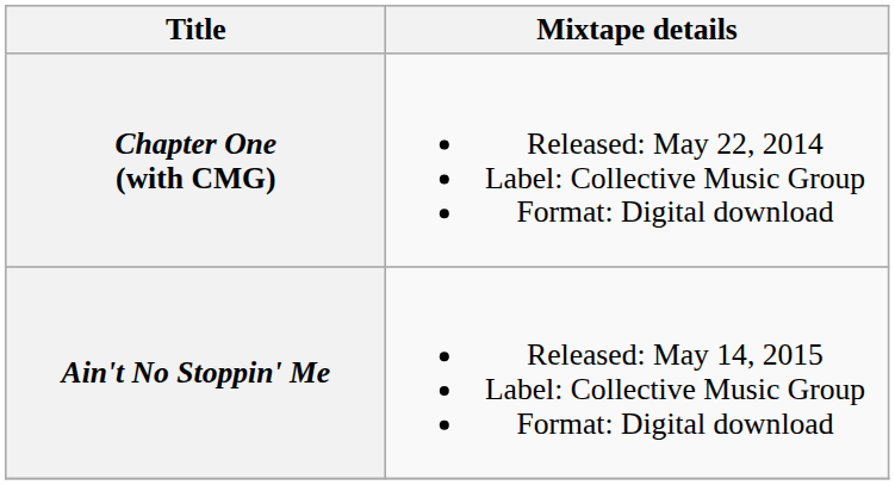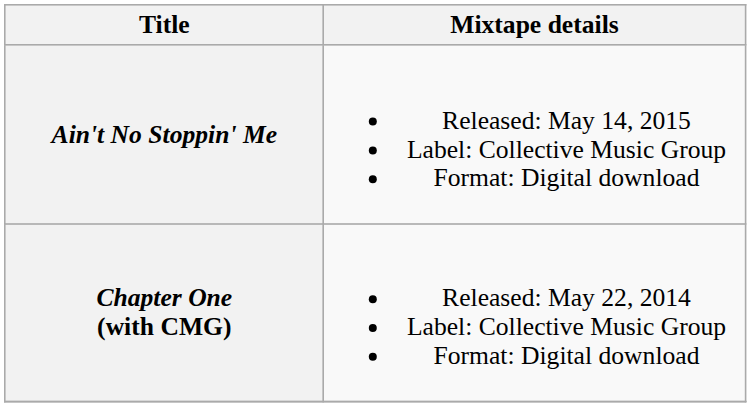 <table class="wikitable plainrowheaders" style="text-align:center;">
 <tr>
 <th scope="col" style="width:12em;">Title</th>
 <th scope="col" style="width:16em;">Mixtape details</th>
 </tr>
 <tr>
+<th scope="row"><em>Ain't No Stoppin' Me</em><br></th>
+<td><br><ul><li>Released: May 14, 2015</li><li>Label: Collective Music Group</li><li>Format: Digital download</li></ul></td>
+</tr>
+<tr>
 <th scope="row"><em>Chapter One</em><br><span>(with CMG)</span></th>
 <td><br><ul><li>Released: May 22, 2014</li><li>Label: Collective Music Group</li><li>Format: Digital download</li></ul></td>
 </tr>
 <tr>
-<th scope="row"><em>Ain't No Stoppin' Me</em><br></th>
-<td><br><ul><li>Released: May 14, 2015</li><li>Label: Collective Music Group</li><li>Format: Digital download</li></ul></td>
-</tr>
-<tr>
 </tr>
 </table>
